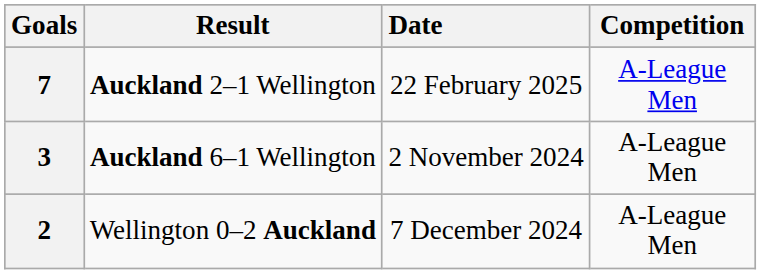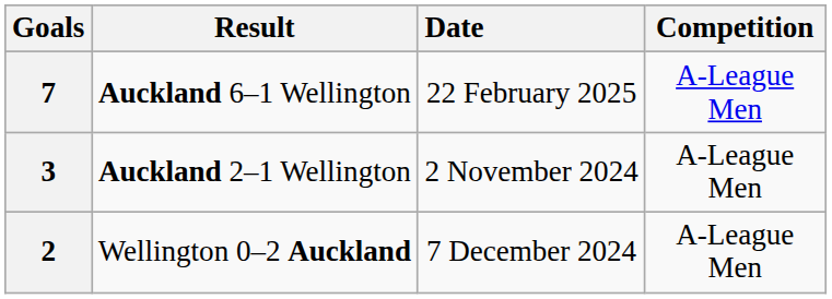 <table class="wikitable sortable">
 <tr>
 <th width="3px">Goals</th>
 <th>Result</th>
 <th style="text-align:left;" style="width:110px;">Date</th>
 <th width=90>Competition</th>
 </tr>
 <tr style="text-align:center;">
 <th>7</th>
-<td><strong>Auckland</strong> 2–1 Wellington</td>
+<td><strong>Auckland</strong> 6–1 Wellington</td>
 <td>22 February 2025</td>
 <td><a href='#'>A-League Men</a></td>
 </tr>
 <tr style="text-align:center;">
 <th>3</th>
-<td><strong>Auckland</strong> 6–1 Wellington</td>
+<td><strong>Auckland</strong> 2–1 Wellington</td>
 <td>2 November 2024</td>
 <td>A-League Men</td>
 </tr>
 <tr style="text-align:center;">
 <th>2</th>
 <td>Wellington 0–2 <strong>Auckland</strong></td>
 <td>7 December 2024</td>
 <td>A-League Men</td>
 </tr>
 </table>
